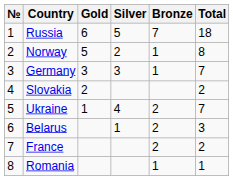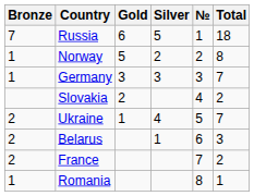 <table class="wikitable">
 <tr>
-<th>№</th>
+<th>Bronze</th>
 <th>Country</th>
 <th>Gold</th>
 <th>Silver</th>
-<th>Bronze</th>
+<th>№</th>
 <th>Total</th>
 </tr>
 <tr>
-<td>1</td>
+<td>7</td>
 <td> <a href='#'>Russia</a></td>
 <td>6</td>
 <td>5</td>
-<td>7</td>
+<td>1</td>
 <td>18</td>
 </tr>
 <tr>
-<td>2</td>
+<td>1</td>
 <td> <a href='#'>Norway</a></td>
 <td>5</td>
 <td>2</td>
-<td>1</td>
+<td>2</td>
 <td>8</td>
 </tr>
 <tr>
-<td>3</td>
+<td>1</td>
 <td> <a href='#'>Germany</a></td>
 <td>3</td>
 <td>3</td>
-<td>1</td>
+<td>3</td>
 <td>7</td>
 </tr>
 <tr>
-<td>4</td>
+<td></td>
 <td> <a href='#'>Slovakia</a></td>
 <td>2</td>
 <td></td>
-<td></td>
+<td>4</td>
 <td>2</td>
 </tr>
 <tr>
-<td>5</td>
+<td>2</td>
 <td> <a href='#'>Ukraine</a></td>
 <td>1</td>
 <td>4</td>
-<td>2</td>
+<td>5</td>
 <td>7</td>
 </tr>
 <tr>
-<td>6</td>
+<td>2</td>
 <td> <a href='#'>Belarus</a></td>
 <td></td>
 <td>1</td>
-<td>2</td>
+<td>6</td>
 <td>3</td>
 </tr>
 <tr>
-<td>7</td>
+<td>2</td>
 <td> <a href='#'>France</a></td>
 <td></td>
 <td></td>
-<td>2</td>
+<td>7</td>
 <td>2</td>
 </tr>
 <tr>
-<td>8</td>
+<td>1</td>
 <td> <a href='#'>Romania</a></td>
 <td></td>
 <td></td>
-<td>1</td>
+<td>8</td>
 <td>1</td>
 </tr>
 </table>
